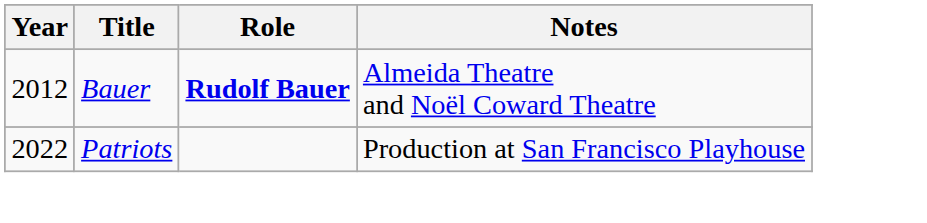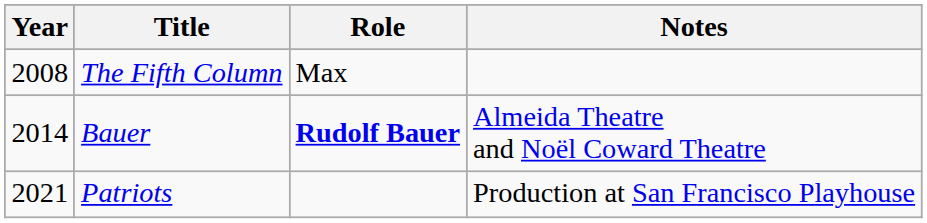 <table class="wikitable">
 <tr>
 <th>Year</th>
 <th>Title</th>
 <th>Role</th>
 <th>Notes</th>
 </tr>
 <tr>
-<td>2012</td>
+<td>2008</td>
+<td><em><a href='#'>The Fifth Column</a></em></td>
+<td>Max</td>
+<td></td>
+</tr>
+<tr>
+<td>2014</td>
 <td><em><a href='#'>Bauer</a></em></td>
 <td><strong><a href='#'>Rudolf Bauer</a></strong></td>
 <td><a href='#'>Almeida Theatre</a><br>and <a href='#'>Noël Coward Theatre</a></td>
 </tr>
 <tr>
-<td>2022</td>
+<td>2021</td>
 <td><a href='#'><em>Patriots</em></a></td>
 <td></td>
 <td>Production at <a href='#'>San Francisco Playhouse</a></td>
 </tr>
 </table>
